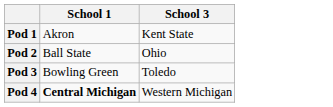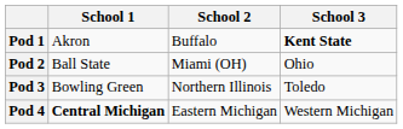 <table class="wikitable">
 <tr>
 <th scope="col"></th>
 <th scope="col">School 1</th>
+<th scope="col">School 2</th>
 <th scope="col">School 3</th>
 </tr>
 <tr>
 <th><strong>Pod 1</strong></th>
 <td>Akron</td>
-<td>Kent State</td>
+<td>Buffalo</td>
+<td><strong>Kent State</strong></td>
 </tr>
 <tr>
 <th><strong>Pod 2</strong></th>
 <td>Ball State</td>
+<td>Miami (OH)</td>
 <td>Ohio</td>
 </tr>
 <tr>
 <th><strong>Pod 3</strong></th>
 <td>Bowling Green</td>
+<td>Northern Illinois</td>
 <td>Toledo</td>
 </tr>
 <tr>
 <th><strong>Pod 4</strong></th>
 <td><strong>Central Michigan</strong></td>
+<td>Eastern Michigan</td>
 <td>Western Michigan</td>
 </tr>
 </table>
